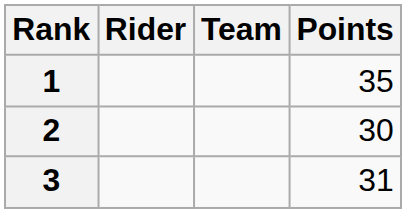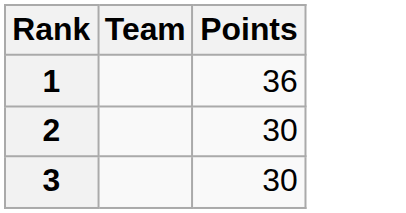 <table class="wikitable">
 <tr>
 <th scope="col">Rank</th>
-<th scope="col">Rider</th>
 <th scope="col">Team</th>
 <th scope="col">Points</th>
 </tr>
 <tr>
 <th scope="row">1</th>
 <td></td>
-<td></td>
-<td style="text-align:right;">35</td>
+<td style="text-align:right;">36</td>
 </tr>
 <tr>
 <th scope="row">2</th>
-<td> </td>
 <td></td>
 <td style="text-align:right;">30</td>
 </tr>
 <tr>
 <th scope="row">3</th>
-<td> </td>
 <td></td>
-<td style="text-align:right;">31</td>
+<td style="text-align:right;">30</td>
 </tr>
 </table>
